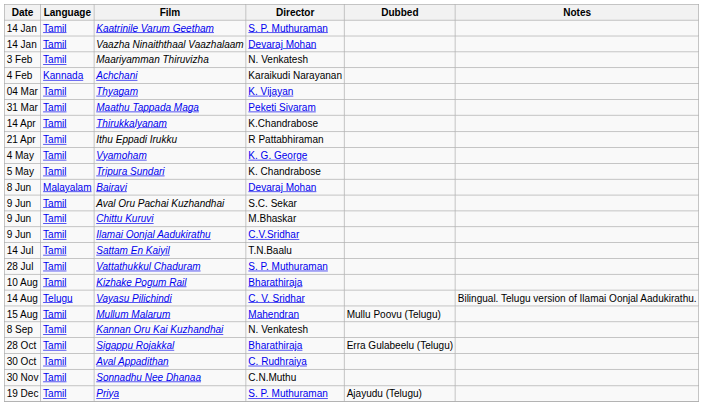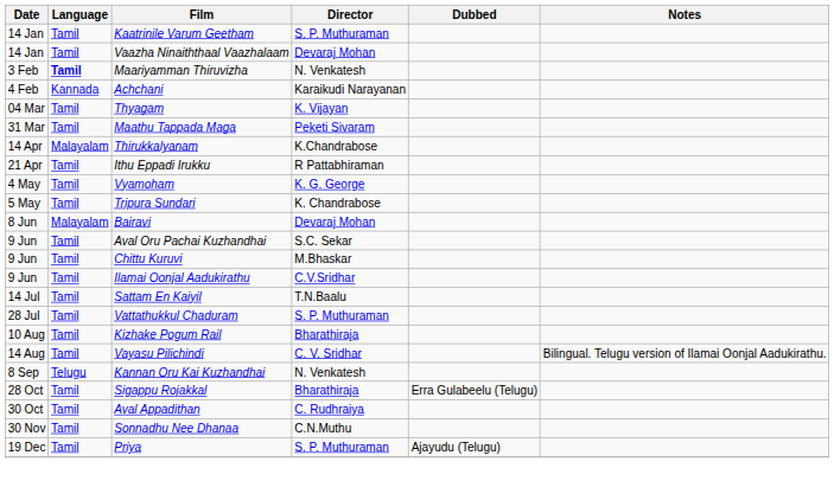 <table class="wikitable sortable" style="font-size:95%;">
 <tr>
 <th>Date</th>
 <th>Language</th>
 <th>Film</th>
 <th>Director</th>
 <th>Dubbed</th>
 <th>Notes</th>
 </tr>
 <tr>
 <td>14 Jan</td>
 <td><a href='#'>Tamil</a></td>
 <td><em><a href='#'>Kaatrinile Varum Geetham</a></em></td>
 <td><a href='#'>S. P. Muthuraman</a></td>
 <td></td>
 <td></td>
 </tr>
 <tr>
 <td>14 Jan</td>
 <td><a href='#'>Tamil</a></td>
 <td><em>Vaazha Ninaiththaal Vaazhalaam</em></td>
 <td><a href='#'>Devaraj Mohan</a></td>
 <td></td>
 <td></td>
 </tr>
 <tr>
 <td>3 Feb</td>
-<td><a href='#'>Tamil</a></td>
+<td><strong><a href='#'>Tamil</a></strong></td>
 <td><em>Maariyamman Thiruvizha</em></td>
 <td>N. Venkatesh</td>
 <td></td>
 <td></td>
 </tr>
 <tr>
 <td>4 Feb</td>
 <td><a href='#'>Kannada</a></td>
 <td><em><a href='#'>Achchani</a></em></td>
 <td>Karaikudi Narayanan</td>
 <td></td>
 <td></td>
 </tr>
 <tr>
 <td>04 Mar</td>
 <td><a href='#'>Tamil</a></td>
 <td><em><a href='#'>Thyagam</a></em></td>
 <td><a href='#'>K. Vijayan</a></td>
 <td></td>
 <td></td>
 </tr>
 <tr>
 <td>31 Mar</td>
 <td><a href='#'>Tamil</a></td>
 <td><em><a href='#'>Maathu Tappada Maga</a></em></td>
 <td><a href='#'>Peketi Sivaram</a></td>
 <td></td>
 <td></td>
 </tr>
 <tr>
 <td>14 Apr</td>
-<td><a href='#'>Tamil</a></td>
+<td><a href='#'>Malayalam</a></td>
 <td><em><a href='#'>Thirukkalyanam</a></em></td>
 <td>K.Chandrabose</td>
 <td></td>
 <td></td>
 </tr>
 <tr>
 <td>21 Apr</td>
 <td><a href='#'>Tamil</a></td>
 <td><em>Ithu Eppadi Irukku</em></td>
 <td>R Pattabhiraman</td>
 <td></td>
 <td></td>
 </tr>
 <tr>
 <td>4 May</td>
 <td><a href='#'>Tamil</a></td>
 <td><em><a href='#'>Vyamoham</a></em></td>
 <td><a href='#'>K. G. George</a></td>
 <td></td>
 <td></td>
 </tr>
 <tr>
 <td>5 May</td>
 <td><a href='#'>Tamil</a></td>
 <td><em><a href='#'>Tripura Sundari</a></em></td>
 <td>K. Chandrabose</td>
 <td></td>
 <td></td>
 </tr>
 <tr>
 <td>8 Jun</td>
 <td><a href='#'>Malayalam</a></td>
 <td><em><a href='#'>Bairavi</a></em></td>
 <td><a href='#'>Devaraj Mohan</a></td>
 <td></td>
 <td></td>
 </tr>
 <tr>
 <td>9 Jun</td>
 <td><a href='#'>Tamil</a></td>
 <td><em>Aval Oru Pachai Kuzhandhai</em></td>
 <td>S.C. Sekar</td>
 <td></td>
 <td></td>
 </tr>
 <tr>
 <td>9 Jun</td>
 <td><a href='#'>Tamil</a></td>
 <td><em><a href='#'>Chittu Kuruvi</a></em></td>
 <td>M.Bhaskar</td>
 <td></td>
 <td></td>
 </tr>
 <tr>
 <td>9 Jun</td>
 <td><a href='#'>Tamil</a></td>
 <td><em><a href='#'>Ilamai Oonjal Aadukirathu</a></em></td>
 <td><a href='#'>C.V.Sridhar</a></td>
 <td></td>
 <td></td>
 </tr>
 <tr>
 <td>14 Jul</td>
 <td><a href='#'>Tamil</a></td>
 <td><em><a href='#'>Sattam En Kaiyil</a></em></td>
 <td>T.N.Baalu</td>
 <td></td>
 <td></td>
 </tr>
 <tr>
 <td>28 Jul</td>
 <td><a href='#'>Tamil</a></td>
 <td><em><a href='#'>Vattathukkul Chaduram</a></em></td>
 <td><a href='#'>S. P. Muthuraman</a></td>
 <td></td>
 <td></td>
 </tr>
 <tr>
 <td>10 Aug</td>
 <td><a href='#'>Tamil</a></td>
 <td><em><a href='#'>Kizhake Pogum Rail</a></em></td>
 <td><a href='#'>Bharathiraja</a></td>
 <td></td>
 <td></td>
 </tr>
 <tr>
 <td>14 Aug</td>
-<td><a href='#'>Telugu</a></td>
+<td><a href='#'>Tamil</a></td>
 <td><em><a href='#'>Vayasu Pilichindi</a></em></td>
 <td><a href='#'>C. V. Sridhar</a></td>
 <td></td>
 <td> Bilingual. Telugu version of Ilamai Oonjal Aadukirathu.</td>
 </tr>
 <tr>
-<td>15 Aug</td>
-<td><a href='#'>Tamil</a></td>
-<td><em><a href='#'>Mullum Malarum</a></em></td>
-<td><a href='#'>Mahendran</a></td>
-<td>Mullu Poovu (Telugu)</td>
-<td></td>
-</tr>
-<tr>
 <td>8 Sep</td>
-<td><a href='#'>Tamil</a></td>
+<td><a href='#'>Telugu</a></td>
 <td><em><a href='#'>Kannan Oru Kai Kuzhandhai</a></em></td>
 <td>N. Venkatesh</td>
 <td></td>
 <td></td>
 </tr>
 <tr>
 <td>28 Oct</td>
 <td><a href='#'>Tamil</a></td>
 <td><em><a href='#'>Sigappu Rojakkal</a></em></td>
 <td><a href='#'>Bharathiraja</a></td>
 <td>Erra Gulabeelu (Telugu)</td>
 <td></td>
 </tr>
 <tr>
 <td>30 Oct</td>
 <td><a href='#'>Tamil</a></td>
 <td><em><a href='#'>Aval Appadithan</a></em></td>
 <td><a href='#'>C. Rudhraiya</a></td>
 <td></td>
 <td></td>
 </tr>
 <tr>
 <td>30 Nov</td>
 <td><a href='#'>Tamil</a></td>
 <td><em><a href='#'>Sonnadhu Nee Dhanaa</a></em></td>
 <td>C.N.Muthu</td>
 <td></td>
 <td></td>
 </tr>
 <tr>
 <td>19 Dec</td>
 <td><a href='#'>Tamil</a></td>
 <td><em><a href='#'>Priya</a></em></td>
 <td><a href='#'>S. P. Muthuraman</a></td>
 <td>Ajayudu (Telugu)</td>
 <td></td>
 </tr>
 <tr>
 </tr>
 </table>
